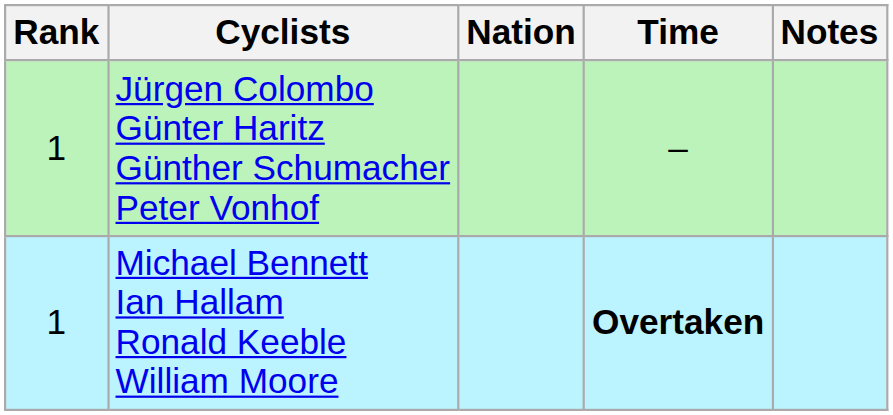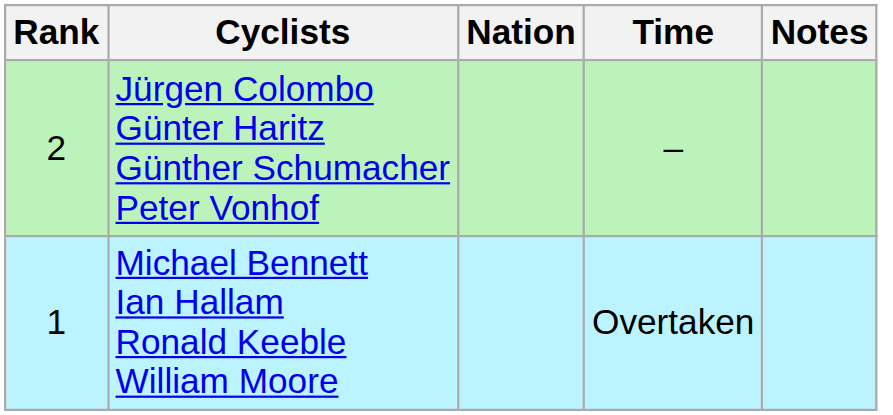 <table class="wikitable sortable" style=text-align:center>
 <tr>
 <th>Rank</th>
 <th>Cyclists</th>
 <th>Nation</th>
 <th>Time</th>
 <th>Notes</th>
 </tr>
 <tr bgcolor=bbf3bb>
-<td>1</td>
+<td>2</td>
 <td align=left><a href='#'>Jürgen Colombo</a><br><a href='#'>Günter Haritz</a><br><a href='#'>Günther Schumacher</a><br><a href='#'>Peter Vonhof</a></td>
 <td align=left></td>
 <td>–</td>
 <td></td>
 </tr>
 <tr bgcolor=bbf3ff>
 <td>1</td>
 <td align=left><a href='#'>Michael Bennett</a><br><a href='#'>Ian Hallam</a><br><a href='#'>Ronald Keeble</a><br><a href='#'>William Moore</a></td>
 <td align=left></td>
-<td><strong>Overtaken</strong></td>
+<td>Overtaken</td>
 <td></td>
 </tr>
 </table>
